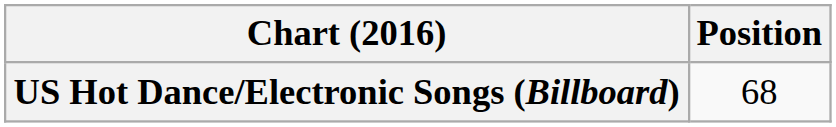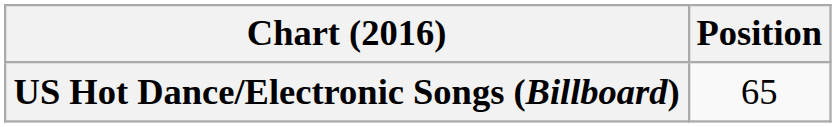 <table class="wikitable plainrowheaders" style="text-align:center">
 <tr>
 <th scope="col">Chart (2016)</th>
 <th scope="col">Position</th>
 </tr>
 <tr>
 <th scope="row">US Hot Dance/Electronic Songs (<em>Billboard</em>)</th>
-<td>68</td>
+<td>65</td>
 </tr>
 </table>
